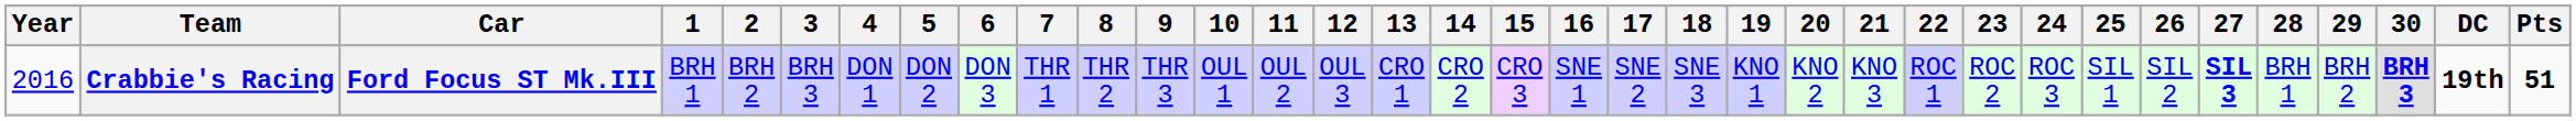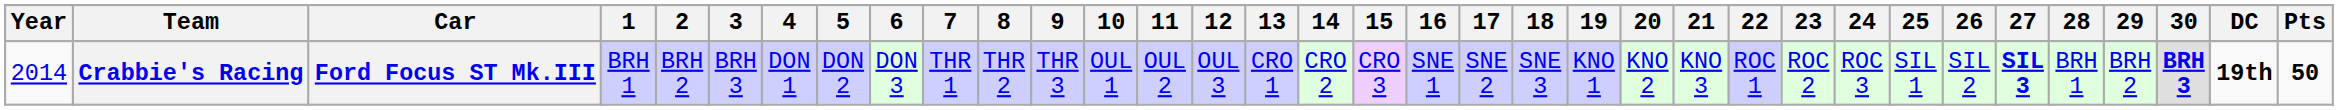 <table class="wikitable" style="text-align:center; font-size:85%">
 <tr>
 <th>Year</th>
 <th>Team</th>
 <th>Car</th>
 <th>1</th>
 <th>2</th>
 <th>3</th>
 <th>4</th>
 <th>5</th>
 <th>6</th>
 <th>7</th>
 <th>8</th>
 <th>9</th>
 <th>10</th>
 <th>11</th>
 <th>12</th>
 <th>13</th>
 <th>14</th>
 <th>15</th>
 <th>16</th>
 <th>17</th>
 <th>18</th>
 <th>19</th>
 <th>20</th>
 <th>21</th>
 <th>22</th>
 <th>23</th>
 <th>24</th>
 <th>25</th>
 <th>26</th>
 <th>27</th>
 <th>28</th>
 <th>29</th>
 <th>30</th>
 <th>DC</th>
 <th>Pts</th>
 </tr>
 <tr>
-<td><a href='#'>2016</a></td>
+<td><a href='#'>2014</a></td>
 <th nowrap><a href='#'>Crabbie's Racing</a></th>
 <th nowrap><a href='#'>Ford Focus ST Mk.III</a></th>
 <td style="background:#CFCFFF;"><a href='#'>BRH<br>1</a><br></td>
 <td style="background:#CFCFFF;"><a href='#'>BRH<br>2</a><br></td>
 <td style="background:#CFCFFF;"><a href='#'>BRH<br>3</a><br></td>
 <td style="background:#CFCFFF;"><a href='#'>DON<br>1</a><br></td>
 <td style="background:#CFCFFF;"><a href='#'>DON<br>2</a><br></td>
 <td style="background:#DFFFDF;"><a href='#'>DON<br>3</a><br></td>
 <td style="background:#CFCFFF;"><a href='#'>THR<br>1</a><br></td>
 <td style="background:#CFCFFF;"><a href='#'>THR<br>2</a><br></td>
 <td style="background:#CFCFFF;"><a href='#'>THR<br>3</a><br></td>
 <td style="background:#CFCFFF;"><a href='#'>OUL<br>1</a><br></td>
 <td style="background:#CFCFFF;"><a href='#'>OUL<br>2</a><br></td>
 <td style="background:#CFCFFF;"><a href='#'>OUL<br>3</a><br></td>
 <td style="background:#CFCFFF;"><a href='#'>CRO<br>1</a><br></td>
 <td style="background:#DFFFDF;"><a href='#'>CRO<br>2</a><br></td>
 <td style="background:#EFCFFF;"><a href='#'>CRO<br>3</a><br></td>
 <td style="background:#CFCFFF;"><a href='#'>SNE<br>1</a><br></td>
 <td style="background:#CFCFFF;"><a href='#'>SNE<br>2</a><br></td>
 <td style="background:#CFCFFF;"><a href='#'>SNE<br>3</a><br></td>
 <td style="background:#CFCFFF;"><a href='#'>KNO<br>1</a><br></td>
 <td style="background:#DFFFDF;"><a href='#'>KNO<br>2</a><br></td>
 <td style="background:#DFFFDF;"><a href='#'>KNO<br>3</a><br></td>
 <td style="background:#CFCFFF;"><a href='#'>ROC<br>1</a><br></td>
 <td style="background:#DFFFDF;"><a href='#'>ROC<br>2</a><br></td>
 <td style="background:#DFFFDF;"><a href='#'>ROC<br>3</a><br></td>
 <td style="background:#DFFFDF;"><a href='#'>SIL<br>1</a><br></td>
 <td style="background:#DFFFDF;"><a href='#'>SIL<br>2</a><br></td>
 <td style="background:#DFFFDF;"><strong><a href='#'>SIL<br>3</a><br></strong></td>
 <td style="background:#DFFFDF;"><a href='#'>BRH<br>1</a><br></td>
 <td style="background:#DFFFDF;"><a href='#'>BRH<br>2</a><br></td>
 <td style="background:#DFDFDF;"><strong> <a href='#'>BRH<br>3</a></strong><br></td>
 <td><strong>19th</strong></td>
-<td><strong>51</strong></td>
+<td><strong>50</strong></td>
 </tr>
 </table>
